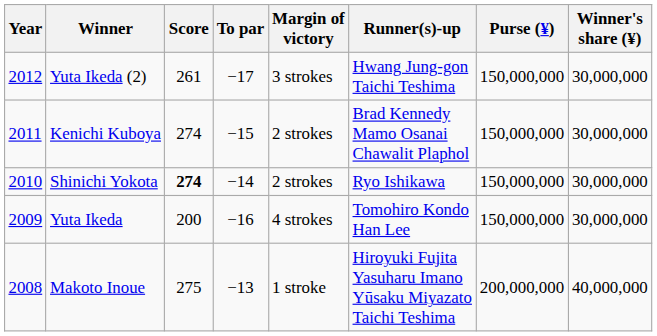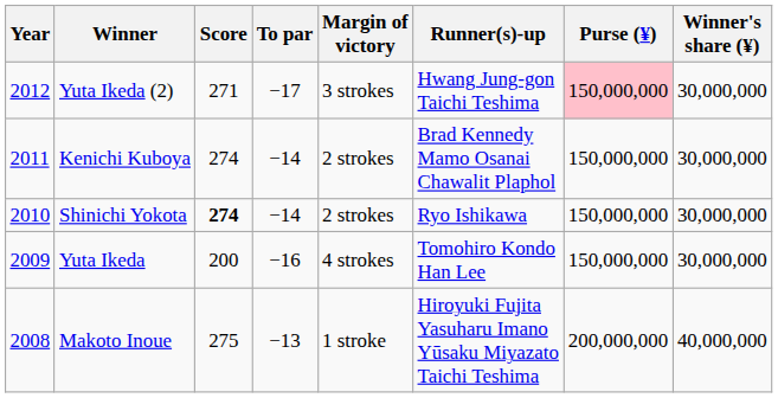 <table class=wikitable style="font-size:95%">
 <tr>
 <th>Year</th>
 <th>Winner</th>
 <th>Score</th>
 <th>To par</th>
 <th>Margin of<br>victory</th>
 <th>Runner(s)-up</th>
 <th>Purse (<a href='#'>¥</a>)</th>
 <th>Winner's<br>share (¥)</th>
 </tr>
 <tr>
 <td><a href='#'>2012</a></td>
 <td> <a href='#'>Yuta Ikeda</a> (2)</td>
-<td align=center>261</td>
+<td align=center>271</td>
 <td align=center>−17</td>
 <td>3 strokes</td>
 <td> <a href='#'>Hwang Jung-gon</a><br> <a href='#'>Taichi Teshima</a></td>
-<td align=center>150,000,000</td>
+<td align=center style="background: pink;">150,000,000</td>
 <td align=center>30,000,000</td>
 </tr>
 <tr>
 <td><a href='#'>2011</a></td>
 <td> <a href='#'>Kenichi Kuboya</a></td>
 <td align=center>274</td>
-<td align=center>−15</td>
+<td align=center>−14</td>
 <td>2 strokes</td>
 <td> <a href='#'>Brad Kennedy</a><br> <a href='#'>Mamo Osanai</a><br> <a href='#'>Chawalit Plaphol</a></td>
 <td align=center>150,000,000</td>
 <td align=center>30,000,000</td>
 </tr>
 <tr>
 <td><a href='#'>2010</a></td>
 <td> <a href='#'>Shinichi Yokota</a></td>
 <td align=center><strong>274</strong></td>
 <td align=center>−14</td>
 <td>2 strokes</td>
 <td> <a href='#'>Ryo Ishikawa</a></td>
 <td align=center>150,000,000</td>
 <td align=center>30,000,000</td>
 </tr>
 <tr>
 <td><a href='#'>2009</a></td>
 <td> <a href='#'>Yuta Ikeda</a></td>
 <td align=center>200</td>
 <td align=center>−16</td>
 <td>4 strokes</td>
 <td> <a href='#'>Tomohiro Kondo</a><br> <a href='#'>Han Lee</a></td>
 <td align=center>150,000,000</td>
 <td align=center>30,000,000</td>
 </tr>
 <tr>
 <td><a href='#'>2008</a></td>
 <td> <a href='#'>Makoto Inoue</a></td>
 <td align=center>275</td>
 <td align=center>−13</td>
 <td>1 stroke</td>
 <td> <a href='#'>Hiroyuki Fujita</a><br> <a href='#'>Yasuharu Imano</a><br> <a href='#'>Yūsaku Miyazato</a><br> <a href='#'>Taichi Teshima</a></td>
 <td align=center>200,000,000</td>
 <td align=center>40,000,000</td>
 </tr>
 </table>
